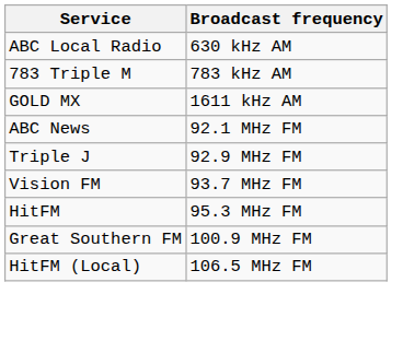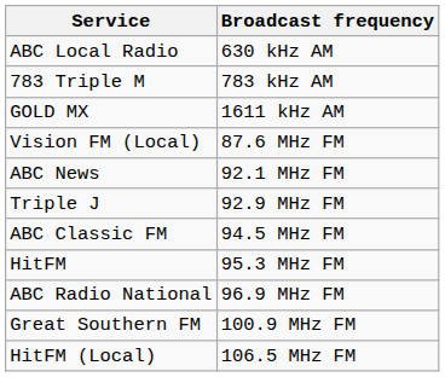 <table class="wikitable">
 <tr>
 <th>Service</th>
 <th>Broadcast frequency</th>
 </tr>
 <tr>
 <td>ABC Local Radio</td>
 <td>630 kHz AM</td>
 </tr>
 <tr>
 <td>783 Triple M</td>
 <td>783 kHz AM</td>
 </tr>
 <tr>
 <td>GOLD MX</td>
 <td>1611 kHz AM</td>
 </tr>
 <tr>
+<td>Vision FM (Local)</td>
+<td>87.6 MHz FM</td>
+</tr>
+<tr>
 <td>ABC News</td>
 <td>92.1 MHz FM</td>
 </tr>
 <tr>
 <td>Triple J</td>
 <td>92.9 MHz FM</td>
 </tr>
 <tr>
-<td>Vision FM</td>
-<td>93.7 MHz FM</td>
+<td>ABC Classic FM</td>
+<td>94.5 MHz FM</td>
 </tr>
 <tr>
 <td>HitFM</td>
 <td>95.3 MHz FM</td>
+</tr>
+<tr>
+<td>ABC Radio National</td>
+<td>96.9 MHz FM</td>
 </tr>
 <tr>
 <td>Great Southern FM</td>
 <td>100.9 MHz FM</td>
 </tr>
 <tr>
 <td>HitFM (Local)</td>
 <td>106.5 MHz FM</td>
 </tr>
 </table>
